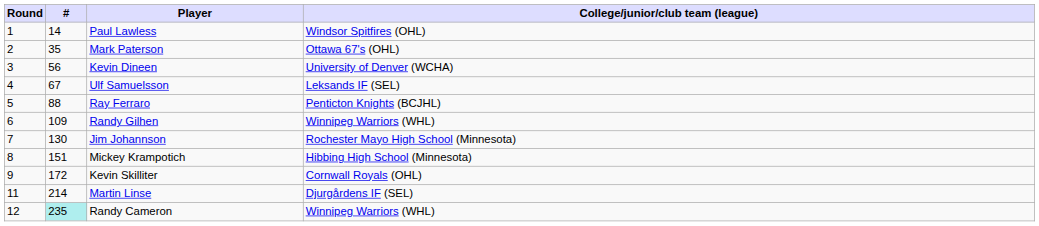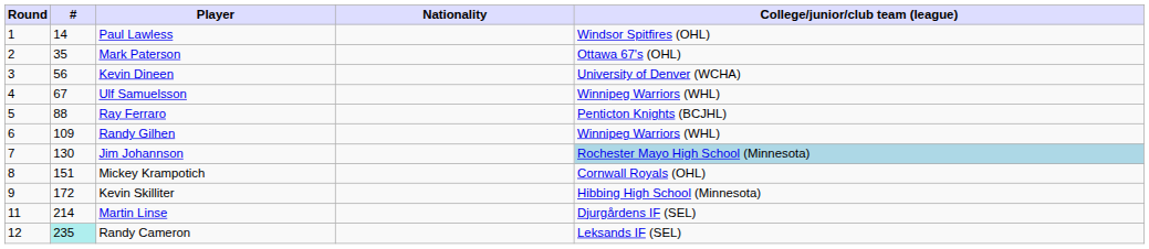 <table class="wikitable">
 <tr style="text-align:center;">
 <th style="background:#ddf; width:4.0%;">Round</th>
 <th style="background:#ddf; width:4.0%;">#</th>
 <th style="background:#ddf; width:21.0%;">Player</th>
+<th style="background:#ddf; width:21.0%;">Nationality</th>
 <th style="background:#ddf; width:100.0%;">College/junior/club team (league)</th>
 </tr>
 <tr>
 <td>1</td>
 <td>14</td>
 <td><a href='#'>Paul Lawless</a></td>
+<td></td>
 <td><a href='#'>Windsor Spitfires</a> (OHL)</td>
 </tr>
 <tr>
 <td>2</td>
 <td>35</td>
 <td><a href='#'>Mark Paterson</a></td>
+<td></td>
 <td><a href='#'>Ottawa 67's</a> (OHL)</td>
 </tr>
 <tr>
 <td>3</td>
 <td>56</td>
 <td><a href='#'>Kevin Dineen</a></td>
+<td></td>
 <td><a href='#'>University of Denver</a> (WCHA)</td>
 </tr>
 <tr>
 <td>4</td>
 <td>67</td>
 <td><a href='#'>Ulf Samuelsson</a></td>
-<td><a href='#'>Leksands IF</a> (SEL)</td>
+<td></td>
+<td><a href='#'>Winnipeg Warriors</a> (WHL)</td>
 </tr>
 <tr>
 <td>5</td>
 <td>88</td>
 <td><a href='#'>Ray Ferraro</a></td>
+<td></td>
 <td><a href='#'>Penticton Knights</a> (BCJHL)</td>
 </tr>
 <tr>
 <td>6</td>
 <td>109</td>
 <td><a href='#'>Randy Gilhen</a></td>
+<td></td>
 <td><a href='#'>Winnipeg Warriors</a> (WHL)</td>
 </tr>
 <tr>
 <td>7</td>
 <td>130</td>
 <td><a href='#'>Jim Johannson</a></td>
-<td><a href='#'>Rochester Mayo High School</a> (Minnesota)</td>
+<td></td>
+<td style="background: lightblue;"><a href='#'>Rochester Mayo High School</a> (Minnesota)</td>
 </tr>
 <tr>
 <td>8</td>
 <td>151</td>
 <td>Mickey Krampotich</td>
-<td><a href='#'>Hibbing High School</a> (Minnesota)</td>
+<td></td>
+<td><a href='#'>Cornwall Royals</a> (OHL)</td>
 </tr>
 <tr>
 <td>9</td>
 <td>172</td>
 <td>Kevin Skilliter</td>
-<td><a href='#'>Cornwall Royals</a> (OHL)</td>
+<td></td>
+<td><a href='#'>Hibbing High School</a> (Minnesota)</td>
 </tr>
 <tr>
 <td>11</td>
 <td>214</td>
 <td><a href='#'>Martin Linse</a></td>
+<td></td>
 <td><a href='#'>Djurgårdens IF</a> (SEL)</td>
 </tr>
 <tr>
 <td>12</td>
 <td style="background: paleturquoise;">235</td>
 <td>Randy Cameron</td>
-<td><a href='#'>Winnipeg Warriors</a> (WHL)</td>
+<td></td>
+<td><a href='#'>Leksands IF</a> (SEL)</td>
 </tr>
 </table>
